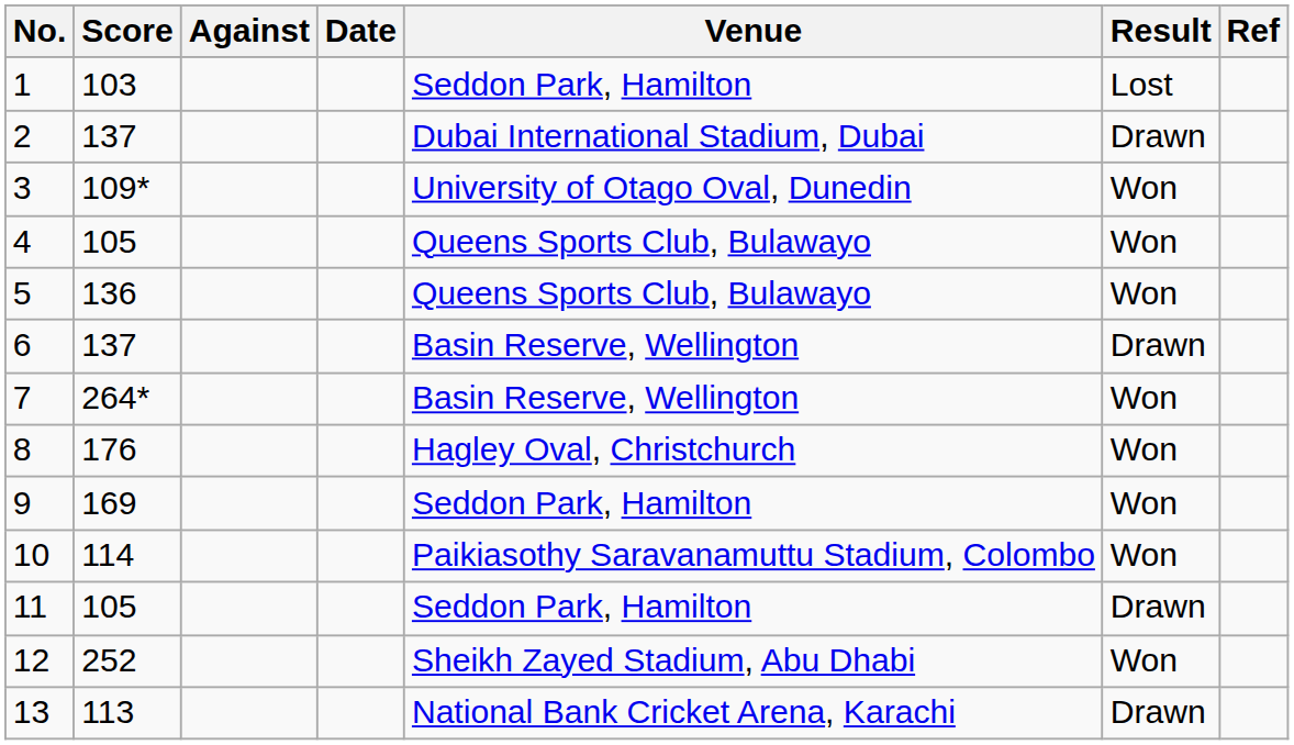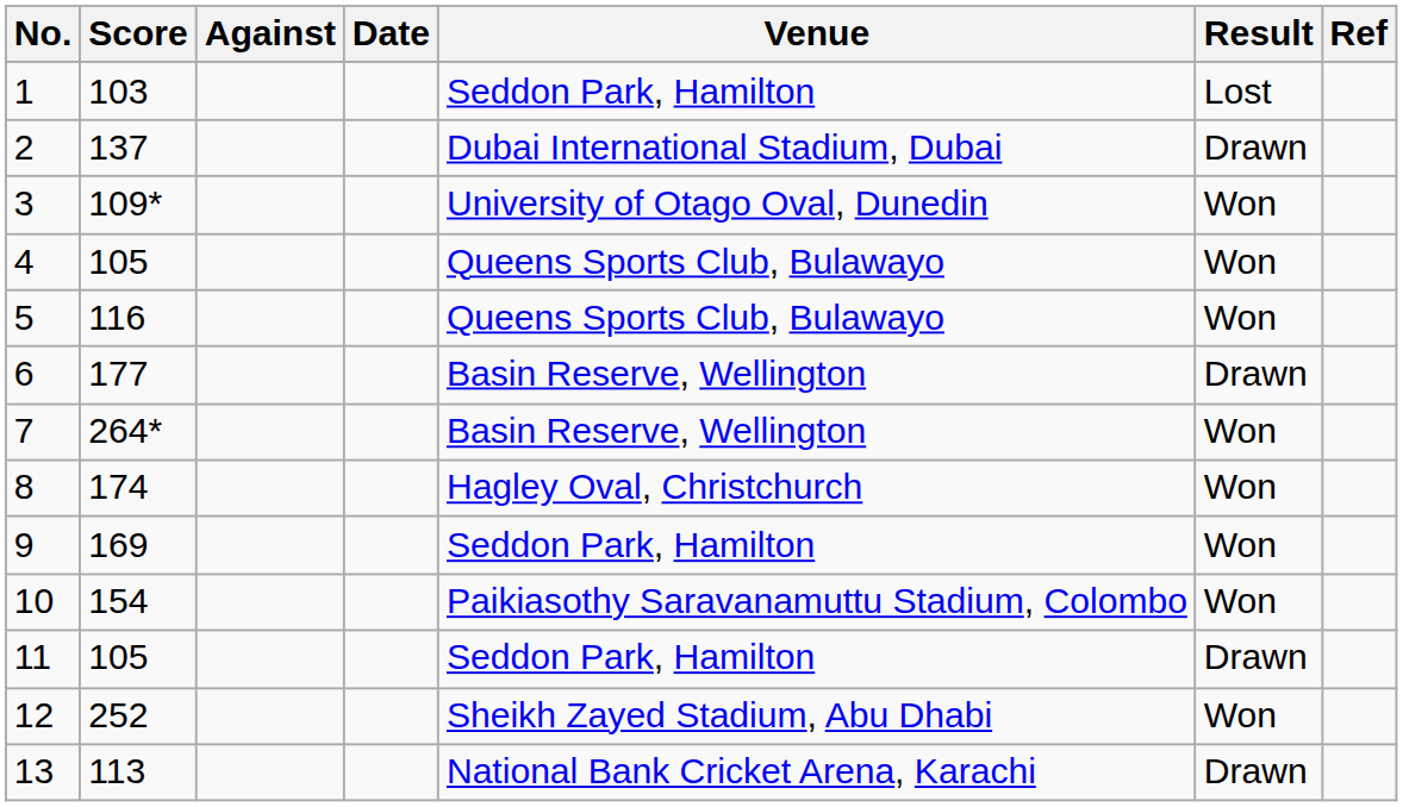 <table class="wikitable sortable">
 <tr>
 <th>No.</th>
 <th>Score</th>
 <th>Against</th>
 <th>Date</th>
 <th>Venue</th>
 <th>Result</th>
 <th scope="col" class="unsortable">Ref</th>
 </tr>
 <tr>
 <td>1</td>
 <td>103</td>
 <td></td>
 <td></td>
 <td><a href='#'>Seddon Park</a>, <a href='#'>Hamilton</a></td>
 <td>Lost</td>
 <td></td>
 </tr>
 <tr>
 <td>2</td>
 <td>137</td>
 <td></td>
 <td></td>
 <td><a href='#'>Dubai International Stadium</a>, <a href='#'>Dubai</a></td>
 <td>Drawn</td>
 <td></td>
 </tr>
 <tr>
 <td>3</td>
 <td>109*</td>
 <td></td>
 <td></td>
 <td><a href='#'>University of Otago Oval</a>, <a href='#'>Dunedin</a></td>
 <td>Won</td>
 <td></td>
 </tr>
 <tr>
 <td>4</td>
 <td>105</td>
 <td></td>
 <td></td>
 <td><a href='#'>Queens Sports Club</a>, <a href='#'>Bulawayo</a></td>
 <td>Won</td>
 <td></td>
 </tr>
 <tr>
 <td>5</td>
-<td>136</td>
+<td>116</td>
 <td></td>
 <td></td>
 <td><a href='#'>Queens Sports Club</a>, <a href='#'>Bulawayo</a></td>
 <td>Won</td>
 <td></td>
 </tr>
 <tr>
 <td>6</td>
-<td>137</td>
+<td>177</td>
 <td></td>
 <td></td>
 <td><a href='#'>Basin Reserve</a>, <a href='#'>Wellington</a></td>
 <td>Drawn</td>
 <td></td>
 </tr>
 <tr>
 <td>7</td>
 <td>264*</td>
 <td></td>
 <td></td>
 <td><a href='#'>Basin Reserve</a>, <a href='#'>Wellington</a></td>
 <td>Won</td>
 <td></td>
 </tr>
 <tr>
 <td>8</td>
-<td>176</td>
+<td>174</td>
 <td></td>
 <td></td>
 <td><a href='#'>Hagley Oval</a>, <a href='#'>Christchurch</a></td>
 <td>Won</td>
 <td></td>
 </tr>
 <tr>
 <td>9</td>
 <td>169</td>
 <td></td>
 <td></td>
 <td><a href='#'>Seddon Park</a>, <a href='#'>Hamilton</a></td>
 <td>Won</td>
 <td></td>
 </tr>
 <tr>
 <td>10</td>
-<td>114</td>
+<td>154</td>
 <td></td>
 <td></td>
 <td><a href='#'>Paikiasothy Saravanamuttu Stadium</a>, <a href='#'>Colombo</a></td>
 <td>Won</td>
 <td></td>
 </tr>
 <tr>
 <td>11</td>
 <td>105</td>
 <td></td>
 <td></td>
 <td><a href='#'>Seddon Park</a>, <a href='#'>Hamilton</a></td>
 <td>Drawn</td>
 <td></td>
 </tr>
 <tr>
 <td>12</td>
 <td>252</td>
 <td></td>
 <td></td>
 <td><a href='#'>Sheikh Zayed Stadium</a>, <a href='#'>Abu Dhabi</a></td>
 <td>Won</td>
 <td></td>
 </tr>
 <tr>
 <td>13</td>
 <td>113</td>
 <td></td>
 <td></td>
 <td><a href='#'>National Bank Cricket Arena</a>, <a href='#'>Karachi</a></td>
 <td>Drawn</td>
 <td></td>
 </tr>
 </table>
